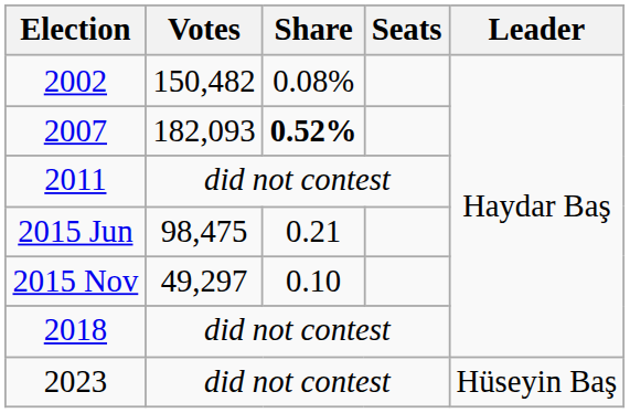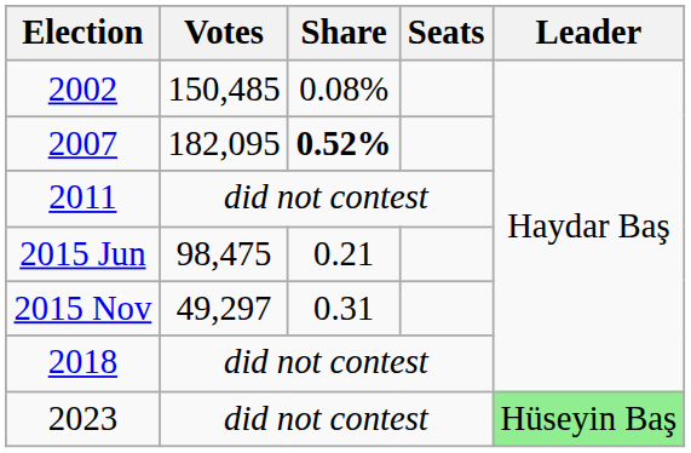 <table class="sortable wikitable" style="text-align: center;">
 <tr>
 <th scope="col">Election</th>
 <th scope="col">Votes</th>
 <th scope="col">Share</th>
 <th scope="col">Seats</th>
 <th scope="col">Leader</th>
 </tr>
 <tr>
 <td><a href='#'>2002</a></td>
-<td>150,482</td>
+<td>150,485</td>
 <td>0.08%</td>
 <td></td>
 <td rowspan="6">Haydar Baş</td>
 </tr>
 <tr>
 <td><a href='#'>2007</a></td>
-<td>182,093</td>
+<td>182,095</td>
 <td><strong>0.52%</strong></td>
 <td></td>
 </tr>
 <tr>
 <td><a href='#'>2011</a></td>
 <td colspan="3"><em>did not contest</em></td>
 </tr>
 <tr>
 <td><a href='#'>2015 Jun</a></td>
 <td>98,475</td>
 <td>0.21</td>
 <td></td>
 </tr>
 <tr>
 <td><a href='#'>2015 Nov</a></td>
 <td>49,297</td>
-<td>0.10</td>
+<td>0.31</td>
 <td></td>
 </tr>
 <tr>
 <td><a href='#'>2018</a></td>
 <td colspan="3"><em>did not contest</em></td>
 </tr>
 <tr>
 <td>2023</td>
 <td colspan="3"><em>did not contest</em></td>
-<td>Hüseyin Baş</td>
+<td style="background: lightgreen;">Hüseyin Baş</td>
 </tr>
 </table>
